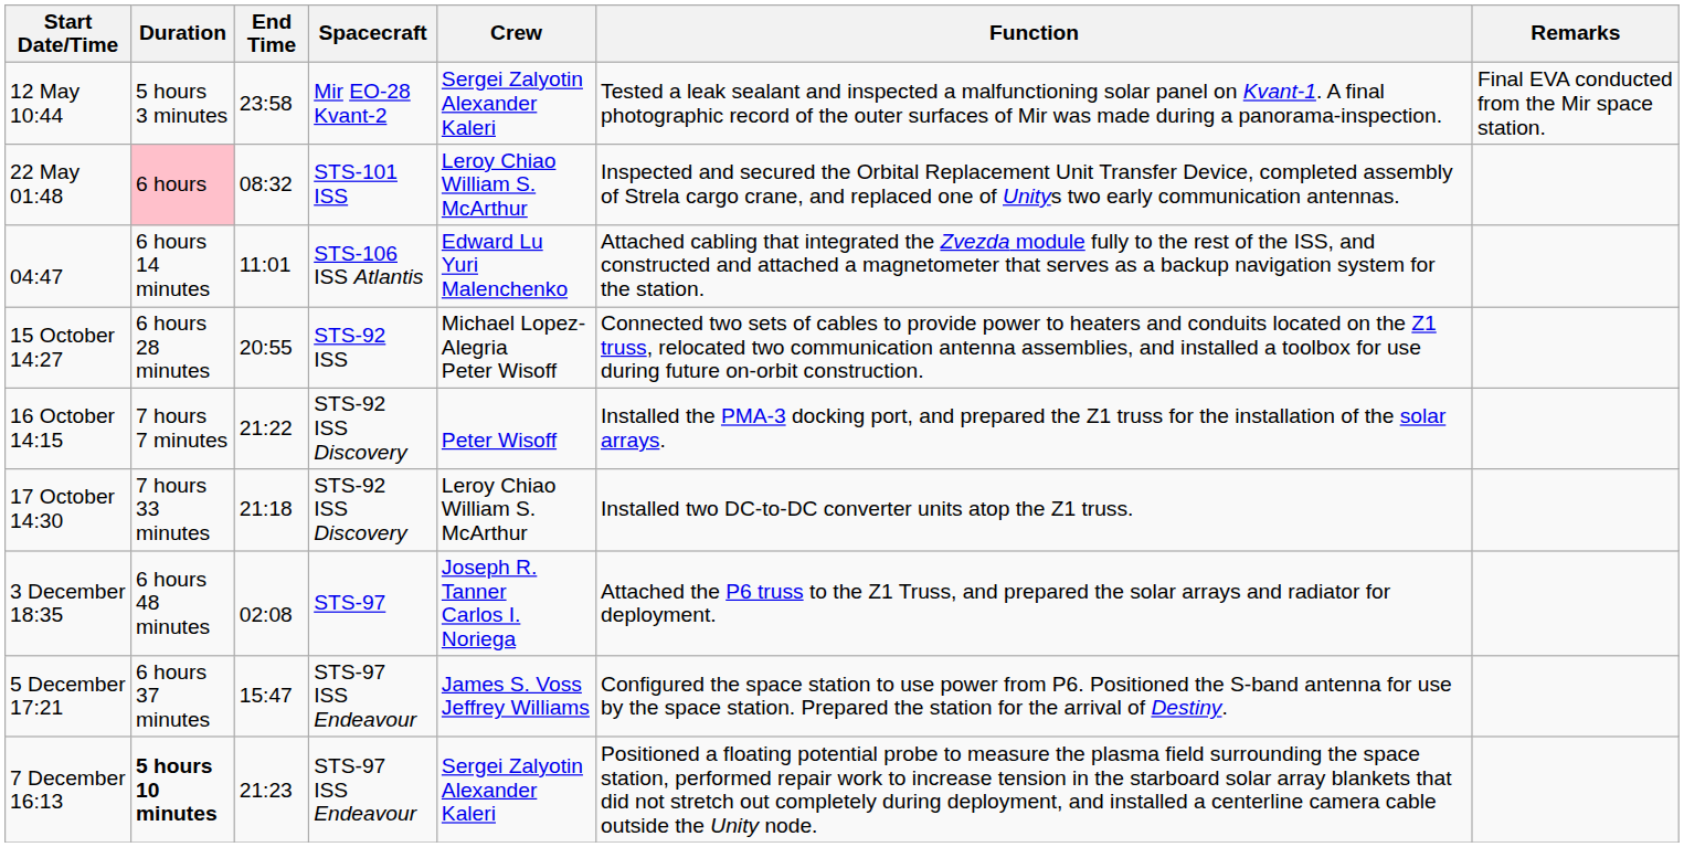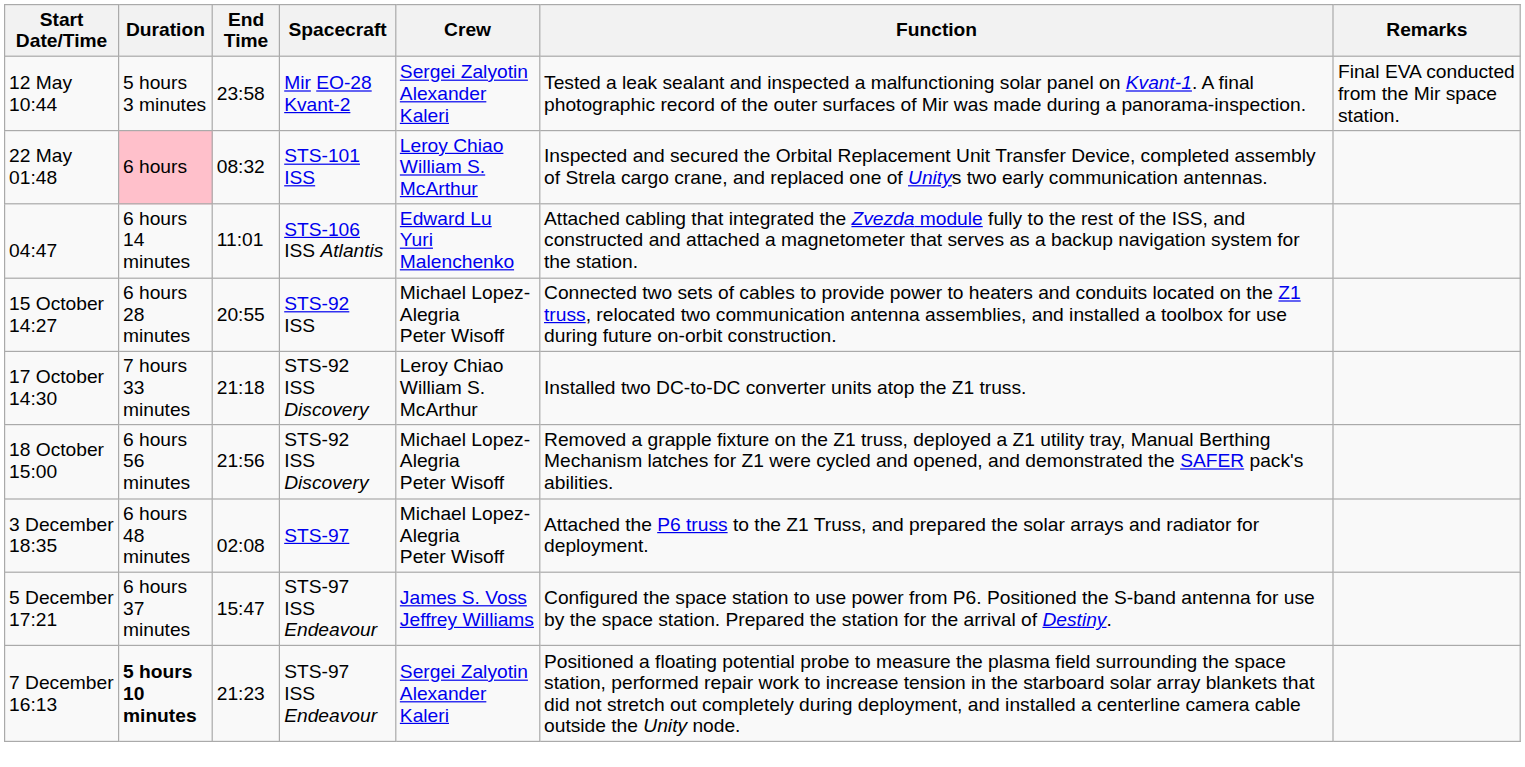 <table class="wikitable" width="100%">
 <tr>
 <th>Start Date/Time</th>
 <th>Duration</th>
 <th>End Time</th>
 <th>Spacecraft</th>
 <th>Crew</th>
 <th>Function</th>
 <th>Remarks</th>
 </tr>
 <tr>
 <td>12 May<br>10:44</td>
 <td>5 hours<br>3 minutes</td>
 <td>23:58</td>
 <td><a href='#'>Mir</a> <a href='#'>EO-28</a><br><a href='#'>Kvant-2</a></td>
 <td><a href='#'>Sergei Zalyotin</a><br><a href='#'>Alexander Kaleri</a></td>
 <td>Tested a leak sealant and inspected a malfunctioning solar panel on <em><a href='#'>Kvant-1</a></em>.  A final photographic record of the outer surfaces of Mir was made during a panorama-inspection.</td>
 <td>Final EVA conducted from the Mir space station.</td>
 </tr>
 <tr>
 <td>22 May<br>01:48</td>
 <td style="background: pink;">6 hours<br></td>
 <td>08:32</td>
 <td><a href='#'>STS-101</a><br><a href='#'>ISS</a> </td>
 <td><a href='#'>Leroy Chiao</a><br><a href='#'>William S. McArthur</a></td>
 <td>Inspected and secured the Orbital Replacement Unit Transfer Device, completed assembly of Strela cargo crane, and replaced one of <a href='#'><em>Unity</em></a>s two early communication antennas.</td>
 <td></td>
 </tr>
 <tr>
 <td><br>04:47</td>
 <td>6 hours<br>14 minutes</td>
 <td>11:01</td>
 <td><a href='#'>STS-106</a><br>ISS <em>Atlantis</em></td>
 <td><a href='#'>Edward Lu</a><br><a href='#'>Yuri Malenchenko</a></td>
 <td>Attached cabling that integrated the <a href='#'><em>Zvezda</em> module</a> fully to the rest of the ISS, and constructed and attached a magnetometer that serves as a backup navigation system for the station.</td>
 <td></td>
 </tr>
 <tr>
 <td>15 October<br>14:27</td>
 <td>6 hours<br>28 minutes</td>
 <td>20:55</td>
 <td><a href='#'>STS-92</a><br>ISS </td>
 <td>Michael Lopez-Alegria<br>Peter Wisoff</td>
 <td>Connected two sets of cables to provide power to heaters and conduits located on the <a href='#'>Z1 truss</a>, relocated two communication antenna assemblies, and installed a toolbox for use during future on-orbit construction.</td>
 <td></td>
 </tr>
 <tr>
-<td>16 October<br>14:15</td>
-<td>7 hours<br>7 minutes</td>
-<td>21:22</td>
-<td>STS-92<br>ISS <em>Discovery</em></td>
-<td><br><a href='#'>Peter Wisoff</a></td>
-<td>Installed the <a href='#'>PMA-3</a> docking port, and prepared the Z1 truss for the installation of the <a href='#'>solar arrays</a>.</td>
-<td></td>
-</tr>
-<tr>
 <td>17 October<br>14:30</td>
 <td>7 hours<br>33 minutes</td>
 <td>21:18</td>
 <td>STS-92<br>ISS <em>Discovery</em></td>
 <td>Leroy Chiao<br>William S. McArthur</td>
 <td>Installed two DC-to-DC converter units atop the Z1 truss.</td>
 <td></td>
 </tr>
 <tr>
+<td>18 October<br>15:00</td>
+<td>6 hours<br>56 minutes</td>
+<td>21:56</td>
+<td>STS-92<br>ISS <em>Discovery</em></td>
+<td>Michael Lopez-Alegria<br>Peter Wisoff</td>
+<td>Removed a grapple fixture on the Z1 truss, deployed a Z1 utility tray, Manual Berthing Mechanism latches for Z1 were cycled and opened, and demonstrated the <a href='#'>SAFER</a> pack's abilities.</td>
+<td></td>
+</tr>
+<tr>
 <td>3 December<br>18:35</td>
 <td>6 hours<br>48 minutes</td>
 <td><br>02:08</td>
 <td><a href='#'>STS-97</a><br></td>
-<td><a href='#'>Joseph R. Tanner</a><br><a href='#'>Carlos I. Noriega</a></td>
+<td>Michael Lopez-Alegria<br>Peter Wisoff</td>
 <td>Attached the <a href='#'>P6 truss</a> to the Z1 Truss, and prepared the solar arrays and radiator for deployment.</td>
 </tr>
 <tr>
 <td>5 December<br>17:21</td>
 <td>6 hours<br>37 minutes</td>
 <td>15:47</td>
 <td>STS-97<br>ISS <em>Endeavour</em></td>
 <td><a href='#'>James S. Voss</a><br><a href='#'>Jeffrey Williams</a></td>
 <td>Configured the space station to use power from P6. Positioned the S-band antenna for use by the space station. Prepared the station for the arrival of <a href='#'><em>Destiny</em></a>.</td>
 <td></td>
 </tr>
 <tr>
 <td>7 December<br>16:13</td>
 <td><strong>5 hours<br>10 minutes</strong></td>
 <td>21:23</td>
 <td>STS-97<br>ISS <em>Endeavour</em></td>
 <td><a href='#'>Sergei Zalyotin</a><br><a href='#'>Alexander Kaleri</a></td>
 <td>Positioned a floating potential probe to measure the plasma field surrounding the space station, performed repair work to increase tension in the starboard solar array blankets that did not stretch out completely during deployment, and installed a centerline camera cable outside the <em>Unity</em> node.</td>
 <td></td>
 </tr>
 </table>
